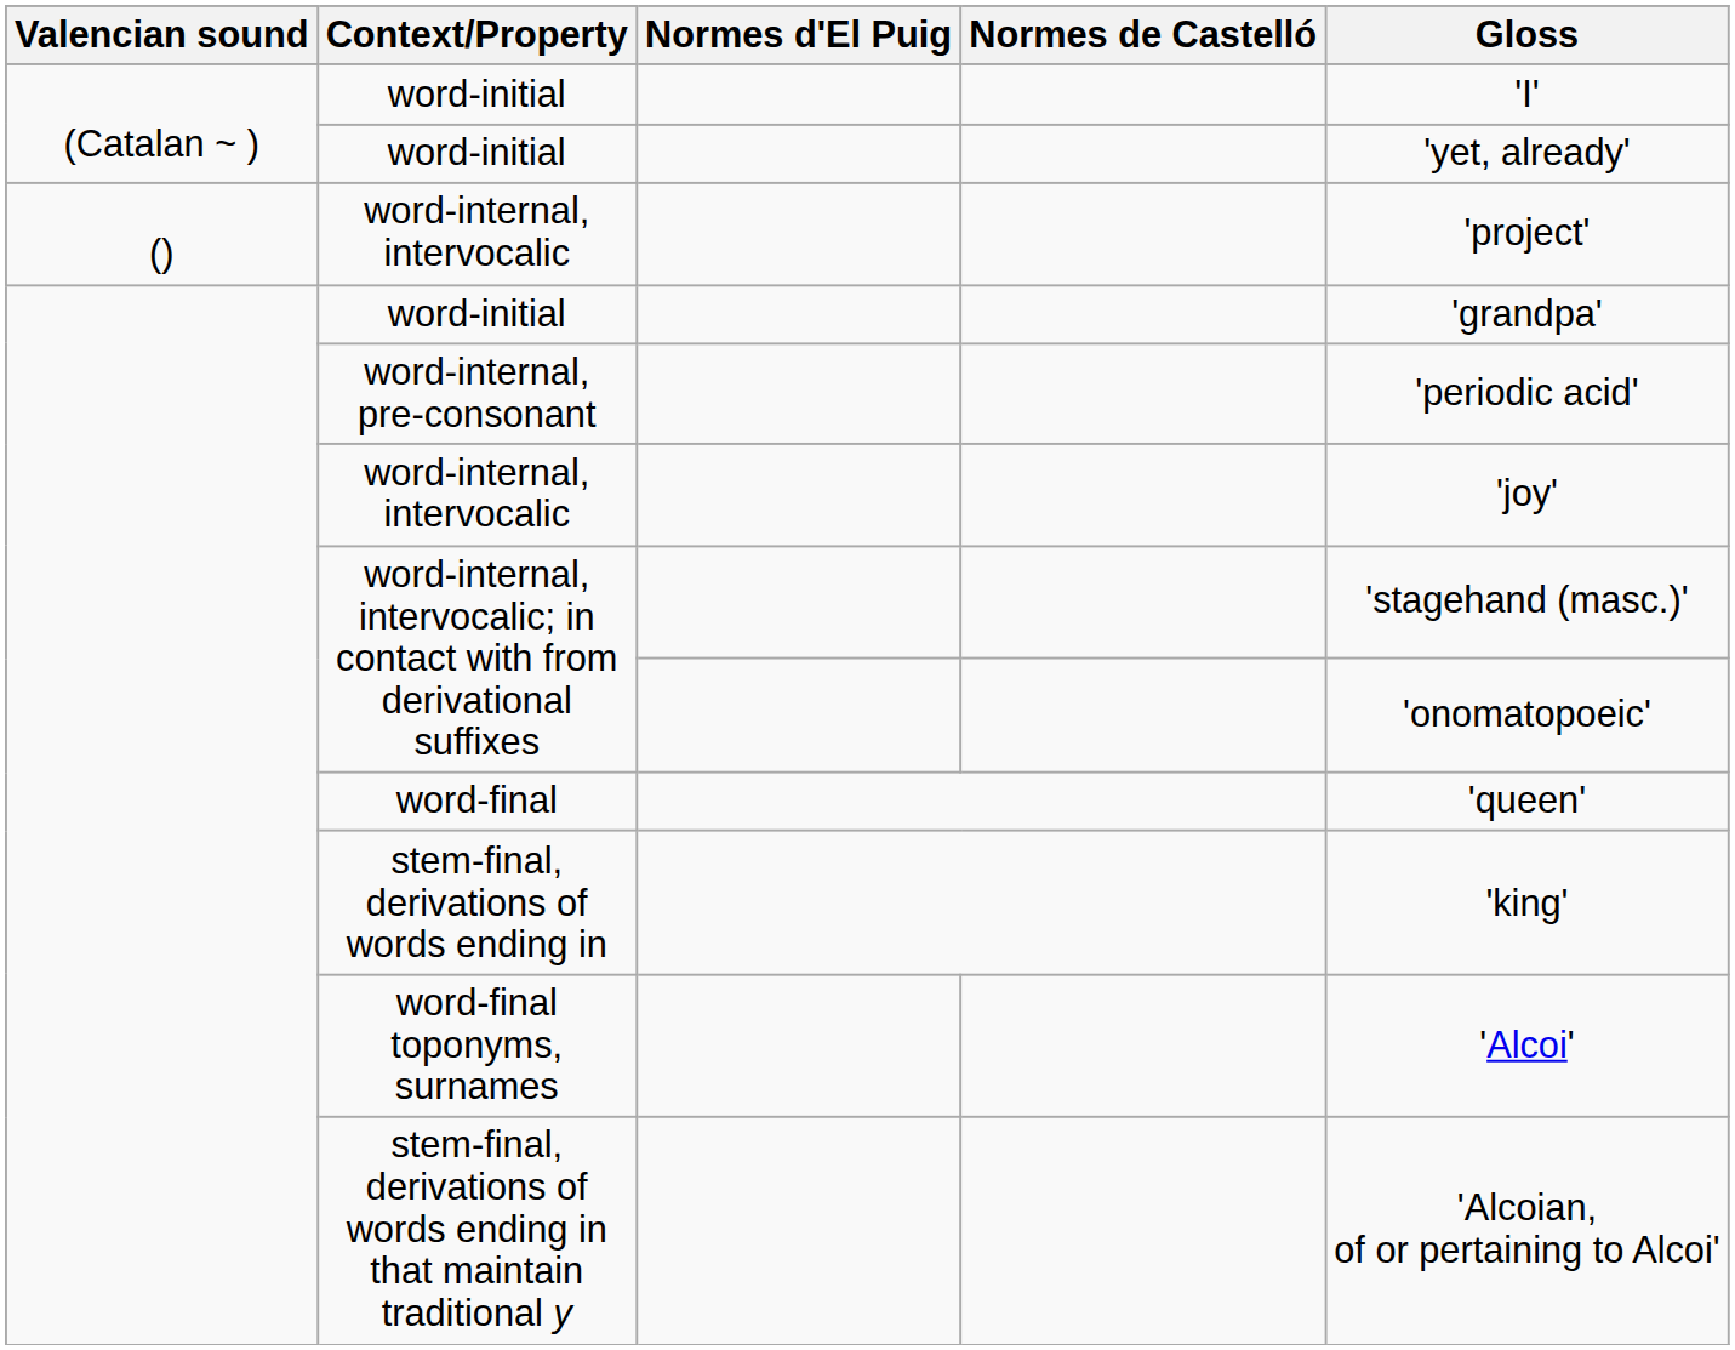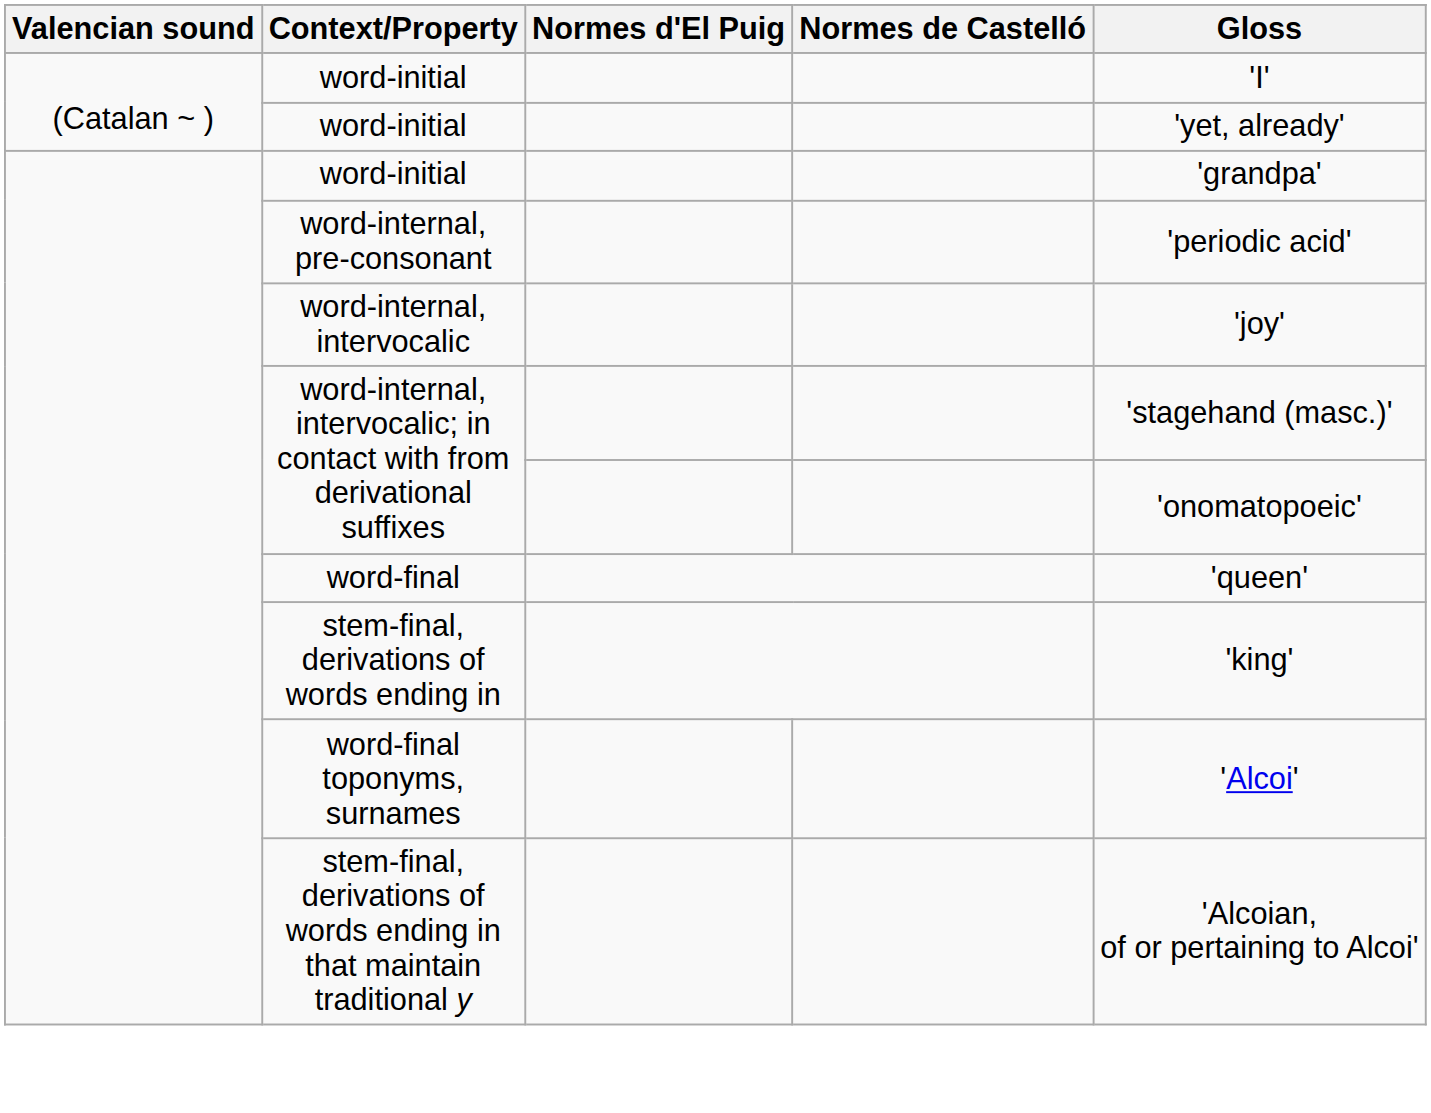 <table class="wikitable alternance centre" style="text-align:center">
 <tr>
 <th>Valencian sound</th>
 <th scope="col" width="50px">Context/Property</th>
 <th>Normes d'El Puig</th>
 <th>Normes de Castelló</th>
 <th>Gloss</th>
 </tr>
 <tr>
 <td rowspan="2"><br>(Catalan  ~ )</td>
 <td>word-initial</td>
 <td></td>
 <td></td>
 <td>'I'</td>
 </tr>
 <tr>
 <td>word-initial</td>
 <td></td>
 <td></td>
 <td>'yet, already'</td>
-</tr>
-<tr>
-<td><br>()</td>
-<td>word-internal, intervocalic</td>
-<td></td>
-<td></td>
-<td>'project'</td>
 </tr>
 <tr>
 <td rowspan="9"></td>
 <td>word-initial</td>
 <td></td>
 <td></td>
 <td>'grandpa'</td>
 </tr>
 <tr>
 <td>word-internal, pre-consonant</td>
 <td></td>
 <td></td>
 <td>'periodic acid'</td>
 </tr>
 <tr>
 <td>word-internal, intervocalic</td>
 <td></td>
 <td></td>
 <td>'joy'</td>
 </tr>
 <tr>
 <td rowspan="2">word-internal, intervocalic; in contact with  from derivational suffixes</td>
 <td></td>
 <td></td>
 <td>'stagehand (masc.)'</td>
 </tr>
 <tr>
 <td><br></td>
 <td><br></td>
 <td>'onomatopoeic'</td>
 </tr>
 <tr>
 <td>word-final</td>
 <td colspan="2"></td>
 <td>'queen'</td>
 </tr>
 <tr>
 <td>stem-final, derivations of words ending in </td>
 <td colspan="2"></td>
 <td>'king'</td>
 </tr>
 <tr>
 <td>word-final<br>toponyms, surnames</td>
 <td></td>
 <td></td>
 <td>'<a href='#'>Alcoi</a>'</td>
 </tr>
 <tr>
 <td>stem-final, derivations of words ending in  that maintain traditional <em>y</em></td>
 <td></td>
 <td></td>
 <td>'Alcoian,<br>of or pertaining to Alcoi'</td>
 </tr>
 </table>
